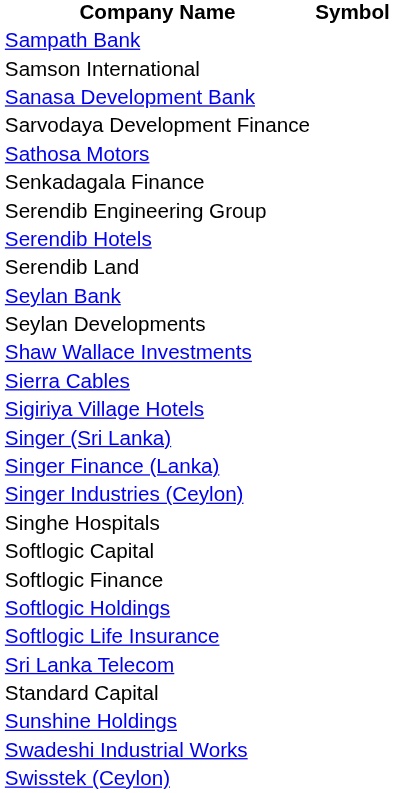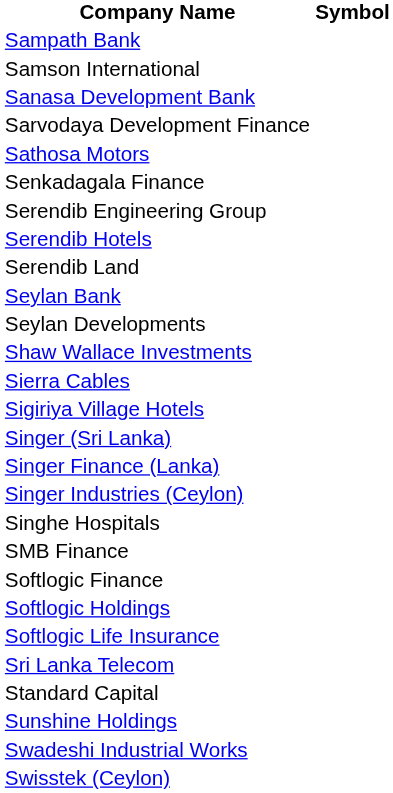 <table style="background:transparent;">
 <tr>
 <th>Company Name</th>
 <th>Symbol</th>
 </tr>
 <tr>
 <td><a href='#'>Sampath Bank</a></td>
 <td></td>
 </tr>
 <tr>
 <td>Samson International</td>
 <td></td>
 </tr>
 <tr>
 <td><a href='#'>Sanasa Development Bank</a></td>
 <td></td>
 </tr>
 <tr>
 <td>Sarvodaya Development Finance</td>
 <td></td>
 </tr>
 <tr>
 <td><a href='#'>Sathosa Motors</a></td>
 <td></td>
 </tr>
 <tr>
 <td>Senkadagala Finance</td>
 <td></td>
 </tr>
 <tr>
 <td>Serendib Engineering Group</td>
 <td></td>
 </tr>
 <tr>
 <td><a href='#'>Serendib Hotels</a></td>
 <td></td>
 </tr>
 <tr>
 <td>Serendib Land</td>
 <td></td>
 </tr>
 <tr>
 <td><a href='#'>Seylan Bank</a></td>
 <td></td>
 </tr>
 <tr>
 <td>Seylan Developments</td>
 <td></td>
 </tr>
 <tr>
 <td><a href='#'>Shaw Wallace Investments</a></td>
 <td></td>
 </tr>
 <tr>
 <td><a href='#'>Sierra Cables</a></td>
 <td></td>
 </tr>
 <tr>
 <td><a href='#'>Sigiriya Village Hotels</a></td>
 <td></td>
 </tr>
 <tr>
 <td><a href='#'>Singer (Sri Lanka)</a></td>
 <td></td>
 </tr>
 <tr>
 <td><a href='#'>Singer Finance (Lanka)</a></td>
 <td></td>
 </tr>
 <tr>
 <td><a href='#'>Singer Industries (Ceylon)</a></td>
 <td></td>
 </tr>
 <tr>
 <td>Singhe Hospitals</td>
 <td></td>
 </tr>
 <tr>
-<td>Softlogic Capital</td>
+<td>SMB Finance</td>
 <td></td>
 </tr>
 <tr>
 <td>Softlogic Finance</td>
 <td></td>
 </tr>
 <tr>
 <td><a href='#'>Softlogic Holdings</a></td>
 <td></td>
 </tr>
 <tr>
 <td><a href='#'>Softlogic Life Insurance</a></td>
 <td></td>
 </tr>
 <tr>
 <td><a href='#'>Sri Lanka Telecom</a></td>
 <td></td>
 </tr>
 <tr>
 <td>Standard Capital</td>
 <td></td>
 </tr>
 <tr>
 <td><a href='#'>Sunshine Holdings</a></td>
 <td></td>
 </tr>
 <tr>
 <td><a href='#'>Swadeshi Industrial Works</a></td>
 <td></td>
 </tr>
 <tr>
 <td><a href='#'>Swisstek (Ceylon)</a></td>
 <td></td>
 </tr>
 </table>
